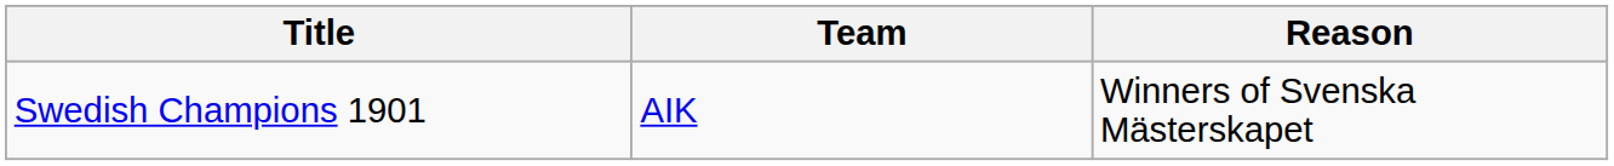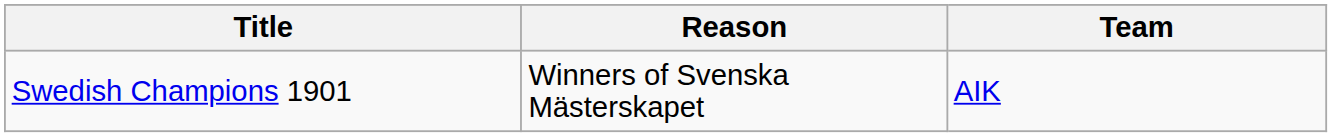 <table class="wikitable" style="text-align: left;">
 <tr>
 <th style="width: 275px;">Title</th>
+<th style="width: 225px;">Reason</th>
 <th style="width: 200px;">Team</th>
-<th style="width: 225px;">Reason</th>
 </tr>
 <tr>
 <td><a href='#'>Swedish Champions</a> 1901</td>
+<td>Winners of Svenska Mästerskapet</td>
 <td><a href='#'>AIK</a></td>
-<td>Winners of Svenska Mästerskapet</td>
 </tr>
 </table>
